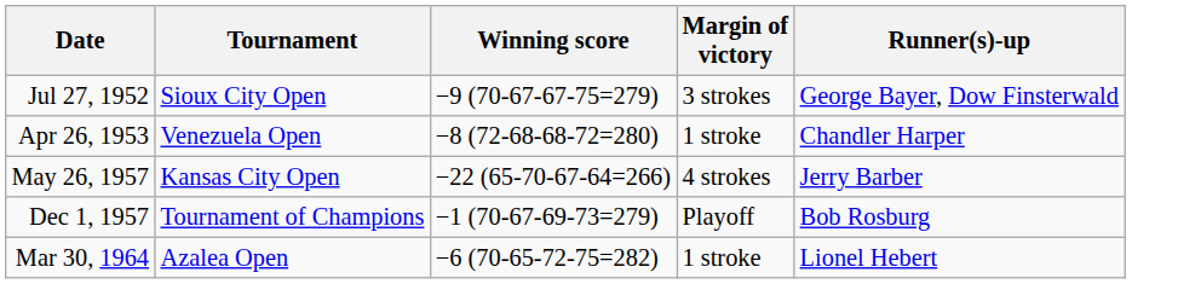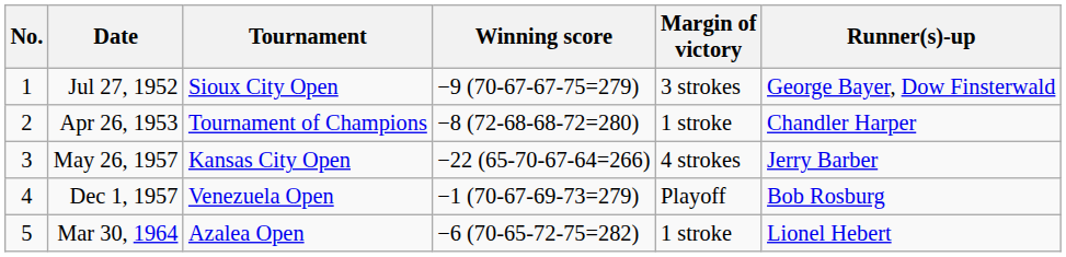 <table class="wikitable" style="font-size:95%;">
 <tr>
+<th>No.</th>
 <th>Date</th>
 <th>Tournament</th>
 <th>Winning score</th>
 <th>Margin of<br>victory</th>
 <th>Runner(s)-up</th>
 </tr>
 <tr>
+<td align=center>1</td>
 <td align=right>Jul 27, 1952</td>
 <td><a href='#'>Sioux City Open</a></td>
 <td>−9 (70-67-67-75=279)</td>
 <td>3 strokes</td>
 <td> <a href='#'>George Bayer</a>,  <a href='#'>Dow Finsterwald</a></td>
 </tr>
 <tr>
+<td align=center>2</td>
 <td align=right>Apr 26, 1953</td>
-<td><a href='#'>Venezuela Open</a></td>
+<td><a href='#'>Tournament of Champions</a></td>
 <td>−8 (72-68-68-72=280)</td>
 <td>1 stroke</td>
 <td> <a href='#'>Chandler Harper</a></td>
 </tr>
 <tr>
+<td align=center>3</td>
 <td align=right>May 26, 1957</td>
 <td><a href='#'>Kansas City Open</a></td>
 <td>−22 (65-70-67-64=266)</td>
 <td>4 strokes</td>
 <td> <a href='#'>Jerry Barber</a></td>
 </tr>
 <tr>
+<td align=center>4</td>
 <td align=right>Dec 1, 1957</td>
-<td><a href='#'>Tournament of Champions</a></td>
+<td><a href='#'>Venezuela Open</a></td>
 <td>−1 (70-67-69-73=279)</td>
 <td>Playoff</td>
 <td> <a href='#'>Bob Rosburg</a></td>
 </tr>
 <tr>
+<td align=center>5</td>
 <td align=right>Mar 30, <a href='#'>1964</a></td>
 <td><a href='#'>Azalea Open</a></td>
 <td>−6 (70-65-72-75=282)</td>
 <td>1 stroke</td>
 <td> <a href='#'>Lionel Hebert</a></td>
 </tr>
 </table>
